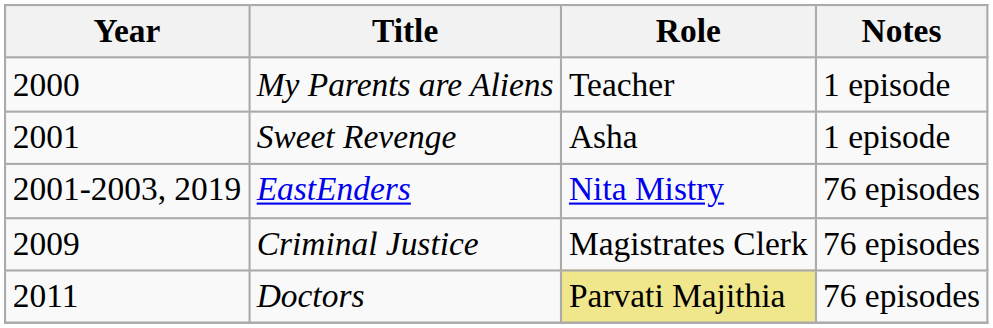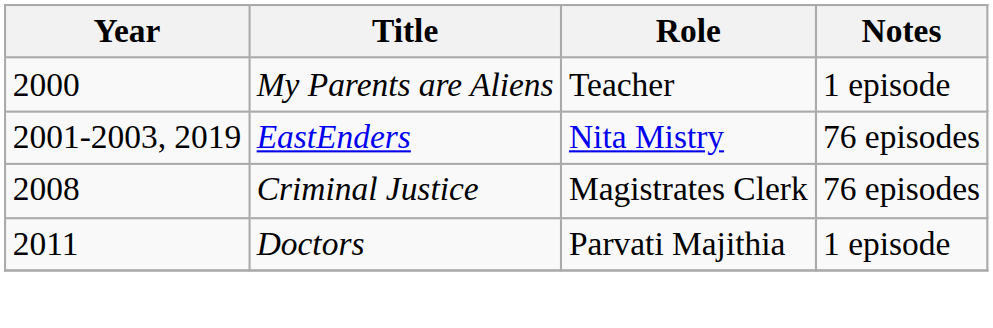 <table class="wikitable sortable">
 <tr>
 <th>Year</th>
 <th>Title</th>
 <th>Role</th>
 <th>Notes</th>
 </tr>
 <tr>
 <td rowspan=1>2000</td>
 <td><em>My Parents are Aliens</em></td>
 <td>Teacher</td>
 <td>1 episode</td>
 </tr>
 <tr>
-<td rowspan=1>2001</td>
-<td><em>Sweet Revenge</em></td>
-<td>Asha</td>
-<td>1 episode</td>
-</tr>
-<tr>
 <td rowspan=1>2001-2003, 2019</td>
 <td><em><a href='#'>EastEnders</a></em></td>
 <td><a href='#'>Nita Mistry</a></td>
 <td>76 episodes</td>
 </tr>
 <tr>
-<td rowspan=1>2009</td>
+<td rowspan=1>2008</td>
 <td><em>Criminal Justice</em></td>
 <td>Magistrates Clerk</td>
 <td>76 episodes</td>
 </tr>
 <tr>
 <td rowspan=1>2011</td>
 <td><em>Doctors</em></td>
-<td style="background: khaki;">Parvati Majithia</td>
-<td>76 episodes</td>
+<td>Parvati Majithia</td>
+<td>1 episode</td>
 </tr>
 <tr>
 </tr>
 </table>
